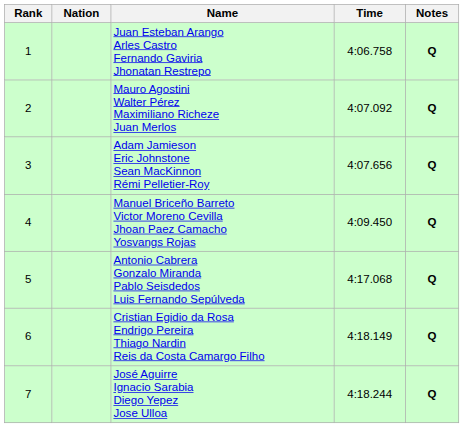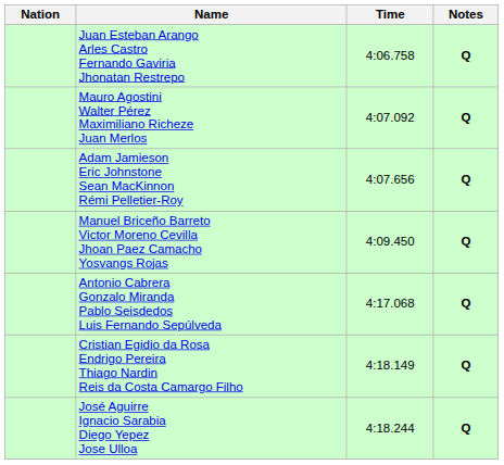 <table class="wikitable sortable" style="text-align:center" width=50%>
 <tr>
-<th>Rank</th>
 <th>Nation</th>
 <th>Name</th>
 <th>Time</th>
 <th>Notes</th>
 </tr>
 <tr bgcolor=ccffcc>
-<td>1</td>
 <td align=left></td>
 <td align=left><a href='#'>Juan Esteban Arango</a><br><a href='#'>Arles Castro</a><br><a href='#'>Fernando Gaviria</a><br><a href='#'>Jhonatan Restrepo</a></td>
 <td>4:06.758</td>
 <td><strong>Q</strong></td>
 </tr>
 <tr bgcolor=ccffcc>
-<td>2</td>
 <td align=left></td>
 <td align=left><a href='#'>Mauro Agostini</a><br><a href='#'>Walter Pérez</a><br><a href='#'>Maximiliano Richeze</a><br><a href='#'>Juan Merlos</a></td>
 <td>4:07.092</td>
 <td><strong>Q</strong></td>
 </tr>
 <tr bgcolor=ccffcc>
-<td>3</td>
 <td align=left></td>
 <td align=left><a href='#'>Adam Jamieson</a><br><a href='#'>Eric Johnstone</a><br><a href='#'>Sean MacKinnon</a><br><a href='#'>Rémi Pelletier-Roy</a></td>
 <td>4:07.656</td>
 <td><strong>Q</strong></td>
 </tr>
 <tr bgcolor=ccffcc>
-<td>4</td>
 <td align=left></td>
 <td align=left><a href='#'>Manuel Briceño Barreto</a><br><a href='#'>Victor Moreno Cevilla</a><br><a href='#'>Jhoan Paez Camacho</a><br><a href='#'>Yosvangs Rojas</a></td>
 <td>4:09.450</td>
 <td><strong>Q</strong></td>
 </tr>
 <tr bgcolor=ccffcc>
-<td>5</td>
 <td align=left></td>
 <td align=left><a href='#'>Antonio Cabrera</a><br><a href='#'>Gonzalo Miranda</a><br><a href='#'>Pablo Seisdedos</a><br><a href='#'>Luis Fernando Sepúlveda</a></td>
 <td>4:17.068</td>
 <td><strong>Q</strong></td>
 </tr>
 <tr bgcolor=ccffcc>
-<td>6</td>
 <td align=left></td>
 <td align=left><a href='#'>Cristian Egidio da Rosa</a><br><a href='#'>Endrigo Pereira</a><br><a href='#'>Thiago Nardin</a><br><a href='#'>Reis da Costa Camargo Filho</a></td>
 <td>4:18.149</td>
 <td><strong>Q</strong></td>
 </tr>
 <tr bgcolor=ccffcc>
-<td>7</td>
 <td align=left></td>
 <td align=left><a href='#'>José Aguirre</a><br><a href='#'>Ignacio Sarabia</a><br><a href='#'>Diego Yepez</a><br><a href='#'>Jose Ulloa</a></td>
 <td>4:18.244</td>
 <td><strong>Q</strong></td>
 </tr>
 </table>
